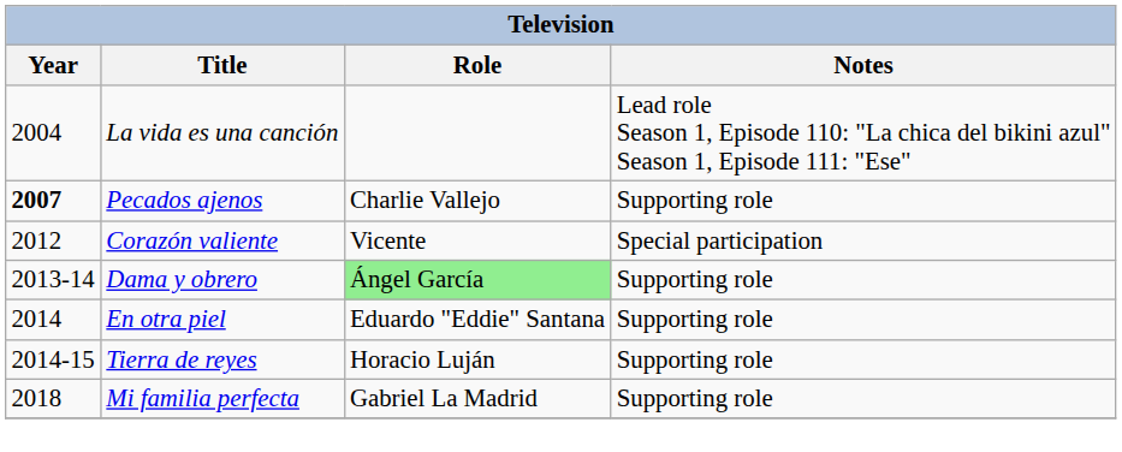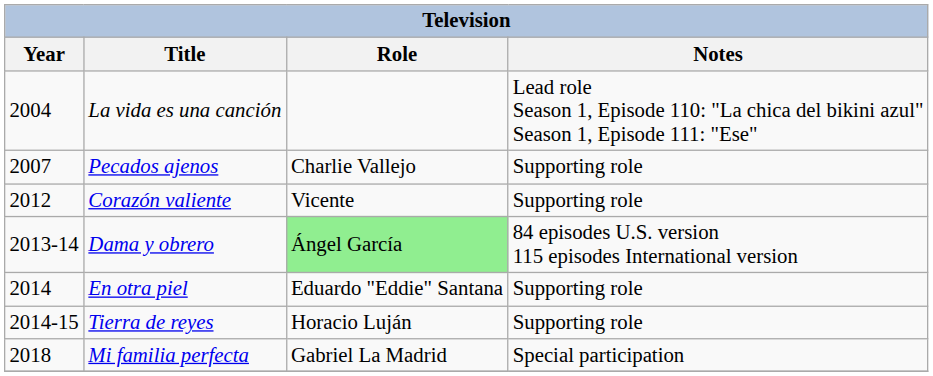 <table class="wikitable">
 <tr>
 <th colspan="5" style="background:LightSteelBlue;">Television</th>
 </tr>
 <tr>
 <th>Year</th>
 <th>Title</th>
 <th>Role</th>
 <th>Notes</th>
 </tr>
 <tr>
 <td>2004</td>
 <td><em>La vida es una canción</em></td>
 <td></td>
 <td>Lead role<br>Season 1, Episode 110: "La chica del bikini azul"<br>Season 1, Episode 111: "Ese"</td>
 </tr>
 <tr>
-<td><strong>2007</strong></td>
+<td>2007</td>
 <td><em><a href='#'>Pecados ajenos</a></em></td>
 <td>Charlie Vallejo</td>
 <td>Supporting role</td>
 </tr>
 <tr>
 <td>2012</td>
 <td><em><a href='#'>Corazón valiente</a></em></td>
 <td>Vicente</td>
-<td>Special participation</td>
+<td>Supporting role</td>
 </tr>
 <tr>
 <td>2013-14</td>
 <td><em><a href='#'>Dama y obrero</a></em></td>
 <td style="background: lightgreen;">Ángel García</td>
-<td>Supporting role</td>
+<td>84 episodes U.S. version<br>115 episodes International version</td>
 </tr>
 <tr>
 <td>2014</td>
 <td><em><a href='#'>En otra piel</a></em></td>
 <td>Eduardo "Eddie" Santana</td>
 <td>Supporting role</td>
 </tr>
 <tr>
 <td>2014-15</td>
 <td><em><a href='#'>Tierra de reyes</a></em></td>
 <td>Horacio Luján</td>
 <td>Supporting role</td>
 </tr>
 <tr>
 <td>2018</td>
 <td><em><a href='#'>Mi familia perfecta</a></em></td>
 <td>Gabriel La Madrid</td>
-<td>Supporting role</td>
+<td>Special participation</td>
 </tr>
 <tr>
 </tr>
 </table>
